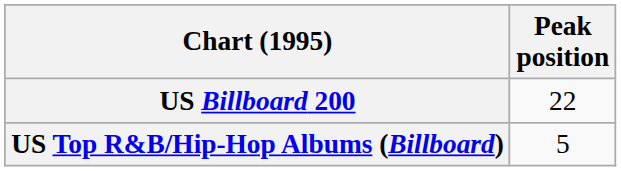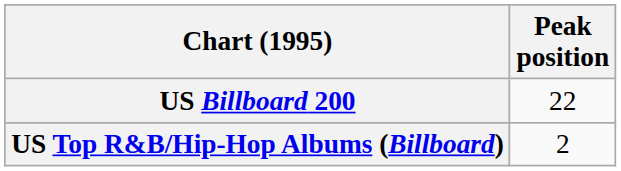 <table class="wikitable sortable plainrowheaders" style="text-align:center">
 <tr>
 <th scope="col">Chart (1995)</th>
 <th scope="col">Peak<br>position</th>
 </tr>
 <tr>
 <th scope="row">US <a href='#'><em>Billboard</em> 200</a></th>
 <td>22</td>
 </tr>
 <tr>
 <th scope="row">US <a href='#'>Top R&B/Hip-Hop Albums</a> (<em><a href='#'>Billboard</a></em>)</th>
-<td>5</td>
+<td>2</td>
 </tr>
 </table>
